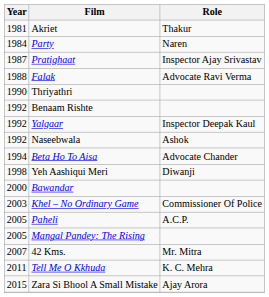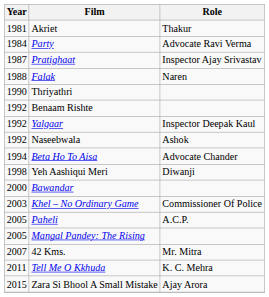 <table class="wikitable sortable">
 <tr>
 <th>Year</th>
 <th>Film</th>
 <th>Role</th>
 </tr>
 <tr>
 <td>1981</td>
 <td>Akriet</td>
 <td>Thakur</td>
 </tr>
 <tr>
 <td>1984</td>
 <td><em><a href='#'>Party</a></em></td>
-<td>Naren</td>
+<td>Advocate Ravi Verma</td>
 </tr>
 <tr>
 <td>1987</td>
 <td><em><a href='#'>Pratighaat</a></em></td>
 <td>Inspector Ajay Srivastav</td>
 </tr>
 <tr>
 <td>1988</td>
 <td><em><a href='#'>Falak</a></em></td>
-<td>Advocate Ravi Verma</td>
+<td>Naren</td>
 </tr>
 <tr>
 <td>1990</td>
 <td>Thriyathri</td>
 <td></td>
 </tr>
 <tr>
 <td>1992</td>
 <td>Benaam Rishte</td>
 <td></td>
 </tr>
 <tr>
 <td>1992</td>
 <td><em><a href='#'>Yalgaar</a></em></td>
 <td>Inspector Deepak Kaul</td>
 </tr>
 <tr>
 <td>1992</td>
 <td>Naseebwala</td>
 <td>Ashok</td>
 </tr>
 <tr>
 <td>1994</td>
 <td><em><a href='#'>Beta Ho To Aisa</a></em></td>
 <td>Advocate Chander</td>
 </tr>
 <tr>
 <td>1998</td>
 <td>Yeh Aashiqui Meri</td>
 <td>Diwanji</td>
 </tr>
 <tr>
 <td>2000</td>
 <td><em><a href='#'>Bawandar</a></em></td>
 <td></td>
 </tr>
 <tr>
 <td>2003</td>
 <td><em><a href='#'>Khel – No Ordinary Game</a></em></td>
 <td>Commissioner Of Police</td>
 </tr>
 <tr>
 <td>2005</td>
 <td><em><a href='#'>Paheli</a></em></td>
 <td>A.C.P.</td>
 </tr>
 <tr>
 <td>2005</td>
 <td><em><a href='#'>Mangal Pandey: The Rising</a></em></td>
 <td></td>
 </tr>
 <tr>
 <td>2007</td>
 <td>42 Kms.</td>
 <td>Mr. Mitra</td>
 </tr>
 <tr>
 <td>2011</td>
 <td><em><a href='#'>Tell Me O Kkhuda</a></em></td>
 <td>K. C. Mehra</td>
 </tr>
 <tr>
 <td>2015</td>
 <td>Zara Si Bhool A Small Mistake</td>
 <td>Ajay Arora</td>
 </tr>
 <tr>
 </tr>
 </table>
